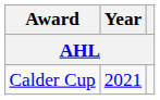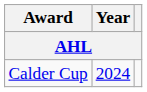 <table class="wikitable">
 <tr>
 <th>Award</th>
 <th>Year</th>
 <th></th>
 </tr>
 <tr>
 <th colspan="3"><a href='#'>AHL</a></th>
 </tr>
 <tr>
 <td><a href='#'>Calder Cup</a></td>
-<td><a href='#'>2021</a></td>
+<td><a href='#'>2024</a></td>
 <td></td>
 </tr>
 </table>
